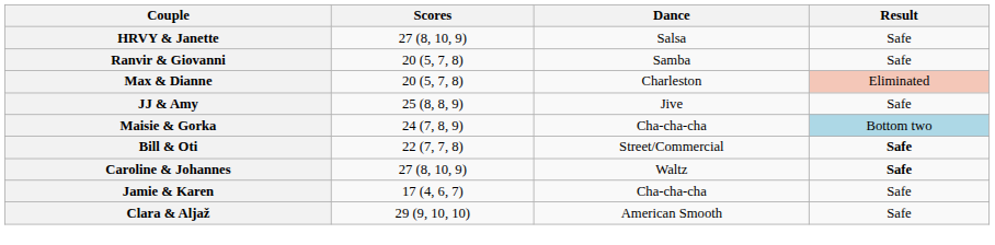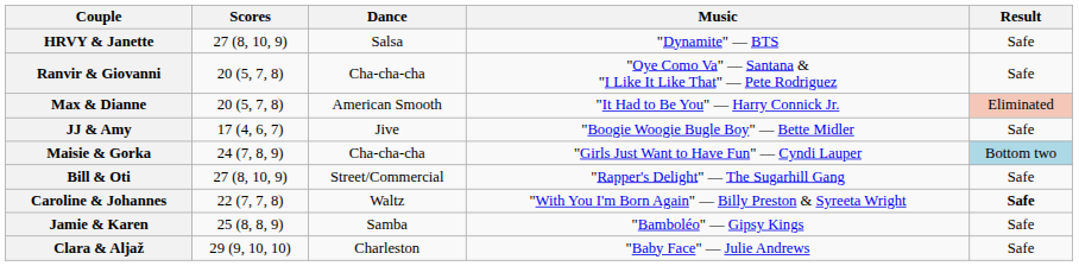 <table class="wikitable sortable" style="text-align:center; width: 90%">
 <tr>
 <th scope="col">Couple</th>
 <th scope="col">Scores</th>
 <th scope="col" class="unsortable">Dance</th>
+<th scope="col" class="unsortable">Music</th>
 <th scope="col" class="unsortable">Result</th>
 </tr>
 <tr>
 <th scope="row">HRVY & Janette</th>
 <td>27 (8, 10, 9)</td>
 <td>Salsa</td>
+<td>"<a href='#'>Dynamite</a>" — <a href='#'>BTS</a></td>
 <td>Safe</td>
 </tr>
 <tr>
 <th scope="row">Ranvir & Giovanni</th>
 <td>20 (5, 7, 8)</td>
-<td>Samba</td>
+<td>Cha-cha-cha</td>
+<td>"<a href='#'>Oye Como Va</a>" — <a href='#'>Santana</a> &<br>"<a href='#'>I Like It Like That</a>" — <a href='#'>Pete Rodriguez</a></td>
 <td>Safe</td>
 </tr>
 <tr>
 <th scope="row">Max & Dianne</th>
 <td>20 (5, 7, 8)</td>
-<td>Charleston</td>
+<td>American Smooth</td>
+<td>"<a href='#'>It Had to Be You</a>" — <a href='#'>Harry Connick Jr.</a></td>
 <td bgcolor="f4c7b8">Eliminated</td>
 </tr>
 <tr>
 <th scope="row">JJ & Amy</th>
-<td>25 (8, 8, 9)</td>
+<td>17 (4, 6, 7)</td>
 <td>Jive</td>
+<td>"<a href='#'>Boogie Woogie Bugle Boy</a>" — <a href='#'>Bette Midler</a></td>
 <td>Safe</td>
 </tr>
 <tr>
 <th scope="row">Maisie & Gorka</th>
 <td>24 (7, 8, 9)</td>
 <td>Cha-cha-cha</td>
+<td>"<a href='#'>Girls Just Want to Have Fun</a>" — <a href='#'>Cyndi Lauper</a></td>
 <td bgcolor="lightblue">Bottom two</td>
 </tr>
 <tr>
 <th scope="row">Bill & Oti</th>
-<td>22 (7, 7, 8)</td>
+<td>27 (8, 10, 9)</td>
 <td>Street/Commercial</td>
-<td><strong>Safe</strong></td>
+<td>"<a href='#'>Rapper's Delight</a>" — <a href='#'>The Sugarhill Gang</a></td>
+<td>Safe</td>
 </tr>
 <tr>
 <th scope="row">Caroline & Johannes</th>
-<td>27 (8, 10, 9)</td>
+<td>22 (7, 7, 8)</td>
 <td>Waltz</td>
+<td>"<a href='#'>With You I'm Born Again</a>" — <a href='#'>Billy Preston</a> & <a href='#'>Syreeta Wright</a></td>
 <td><strong>Safe</strong></td>
 </tr>
 <tr>
 <th scope="row">Jamie & Karen</th>
-<td>17 (4, 6, 7)</td>
-<td>Cha-cha-cha</td>
+<td>25 (8, 8, 9)</td>
+<td>Samba</td>
+<td>"<a href='#'>Bamboléo</a>" — <a href='#'>Gipsy Kings</a></td>
 <td>Safe</td>
 </tr>
 <tr>
 <th scope="row">Clara & Aljaž</th>
 <td>29 (9, 10, 10)</td>
-<td>American Smooth</td>
+<td>Charleston</td>
+<td>"<a href='#'>Baby Face</a>" — <a href='#'>Julie Andrews</a></td>
 <td>Safe</td>
 </tr>
 </table>
